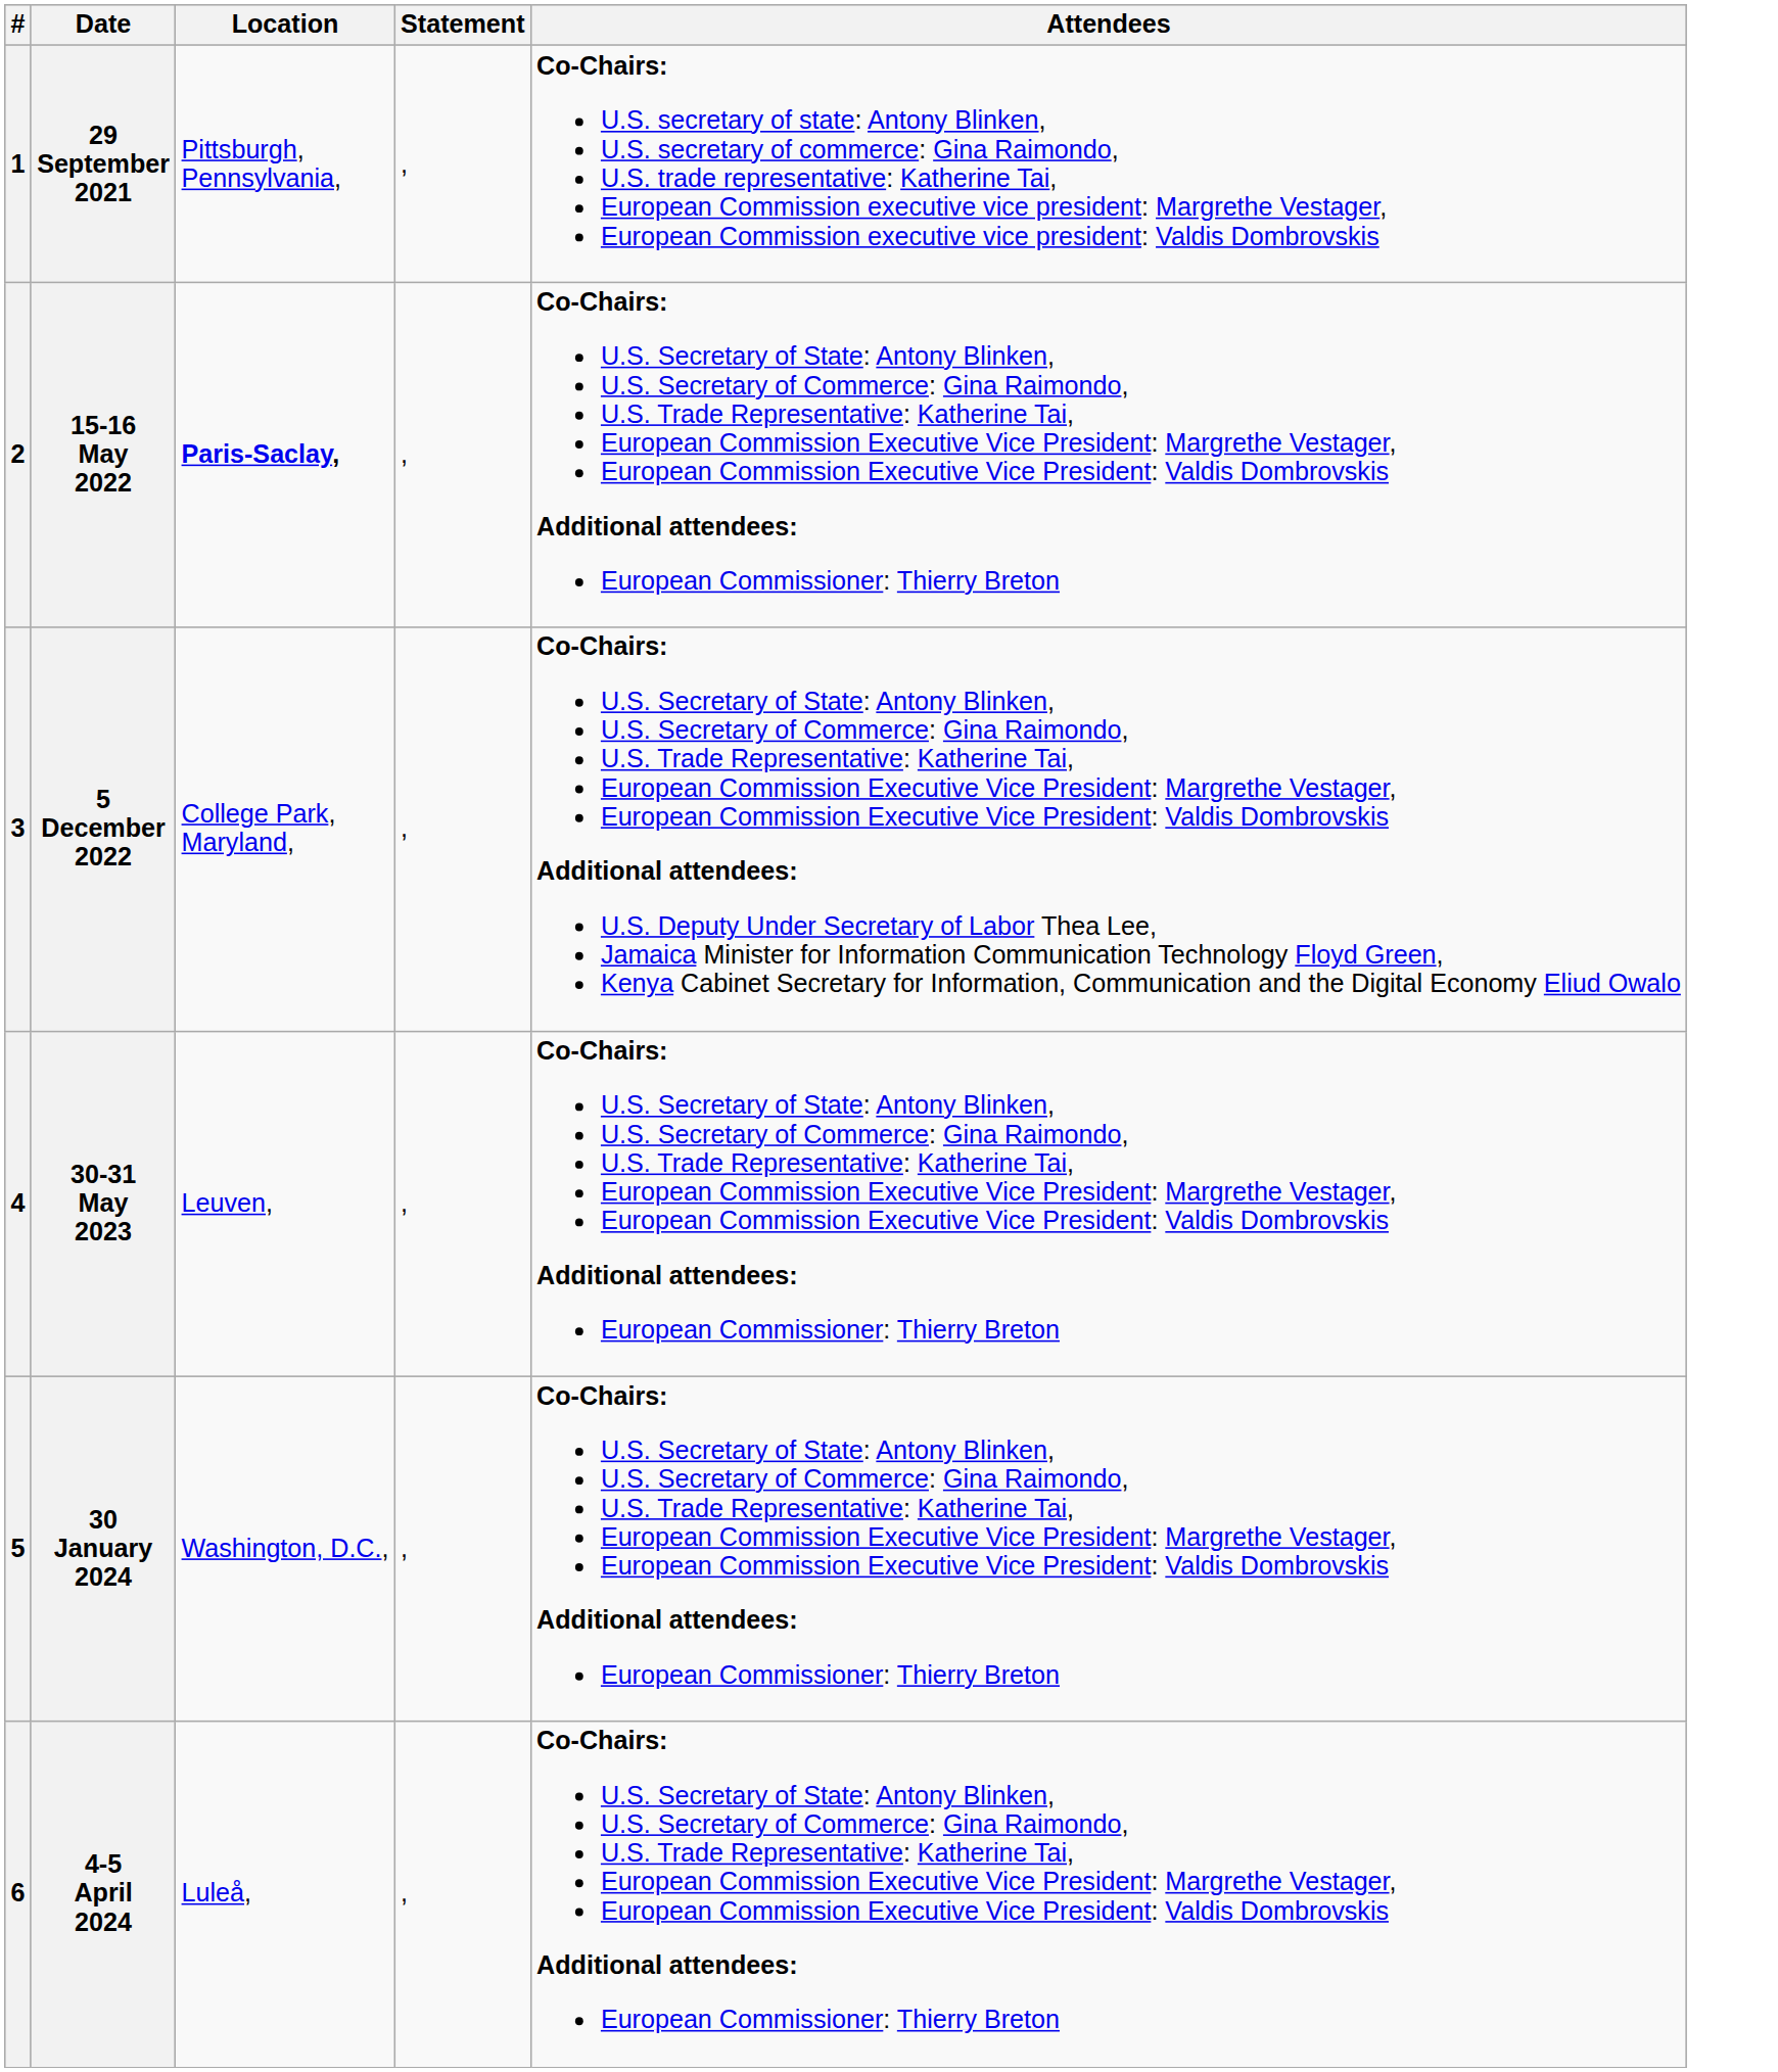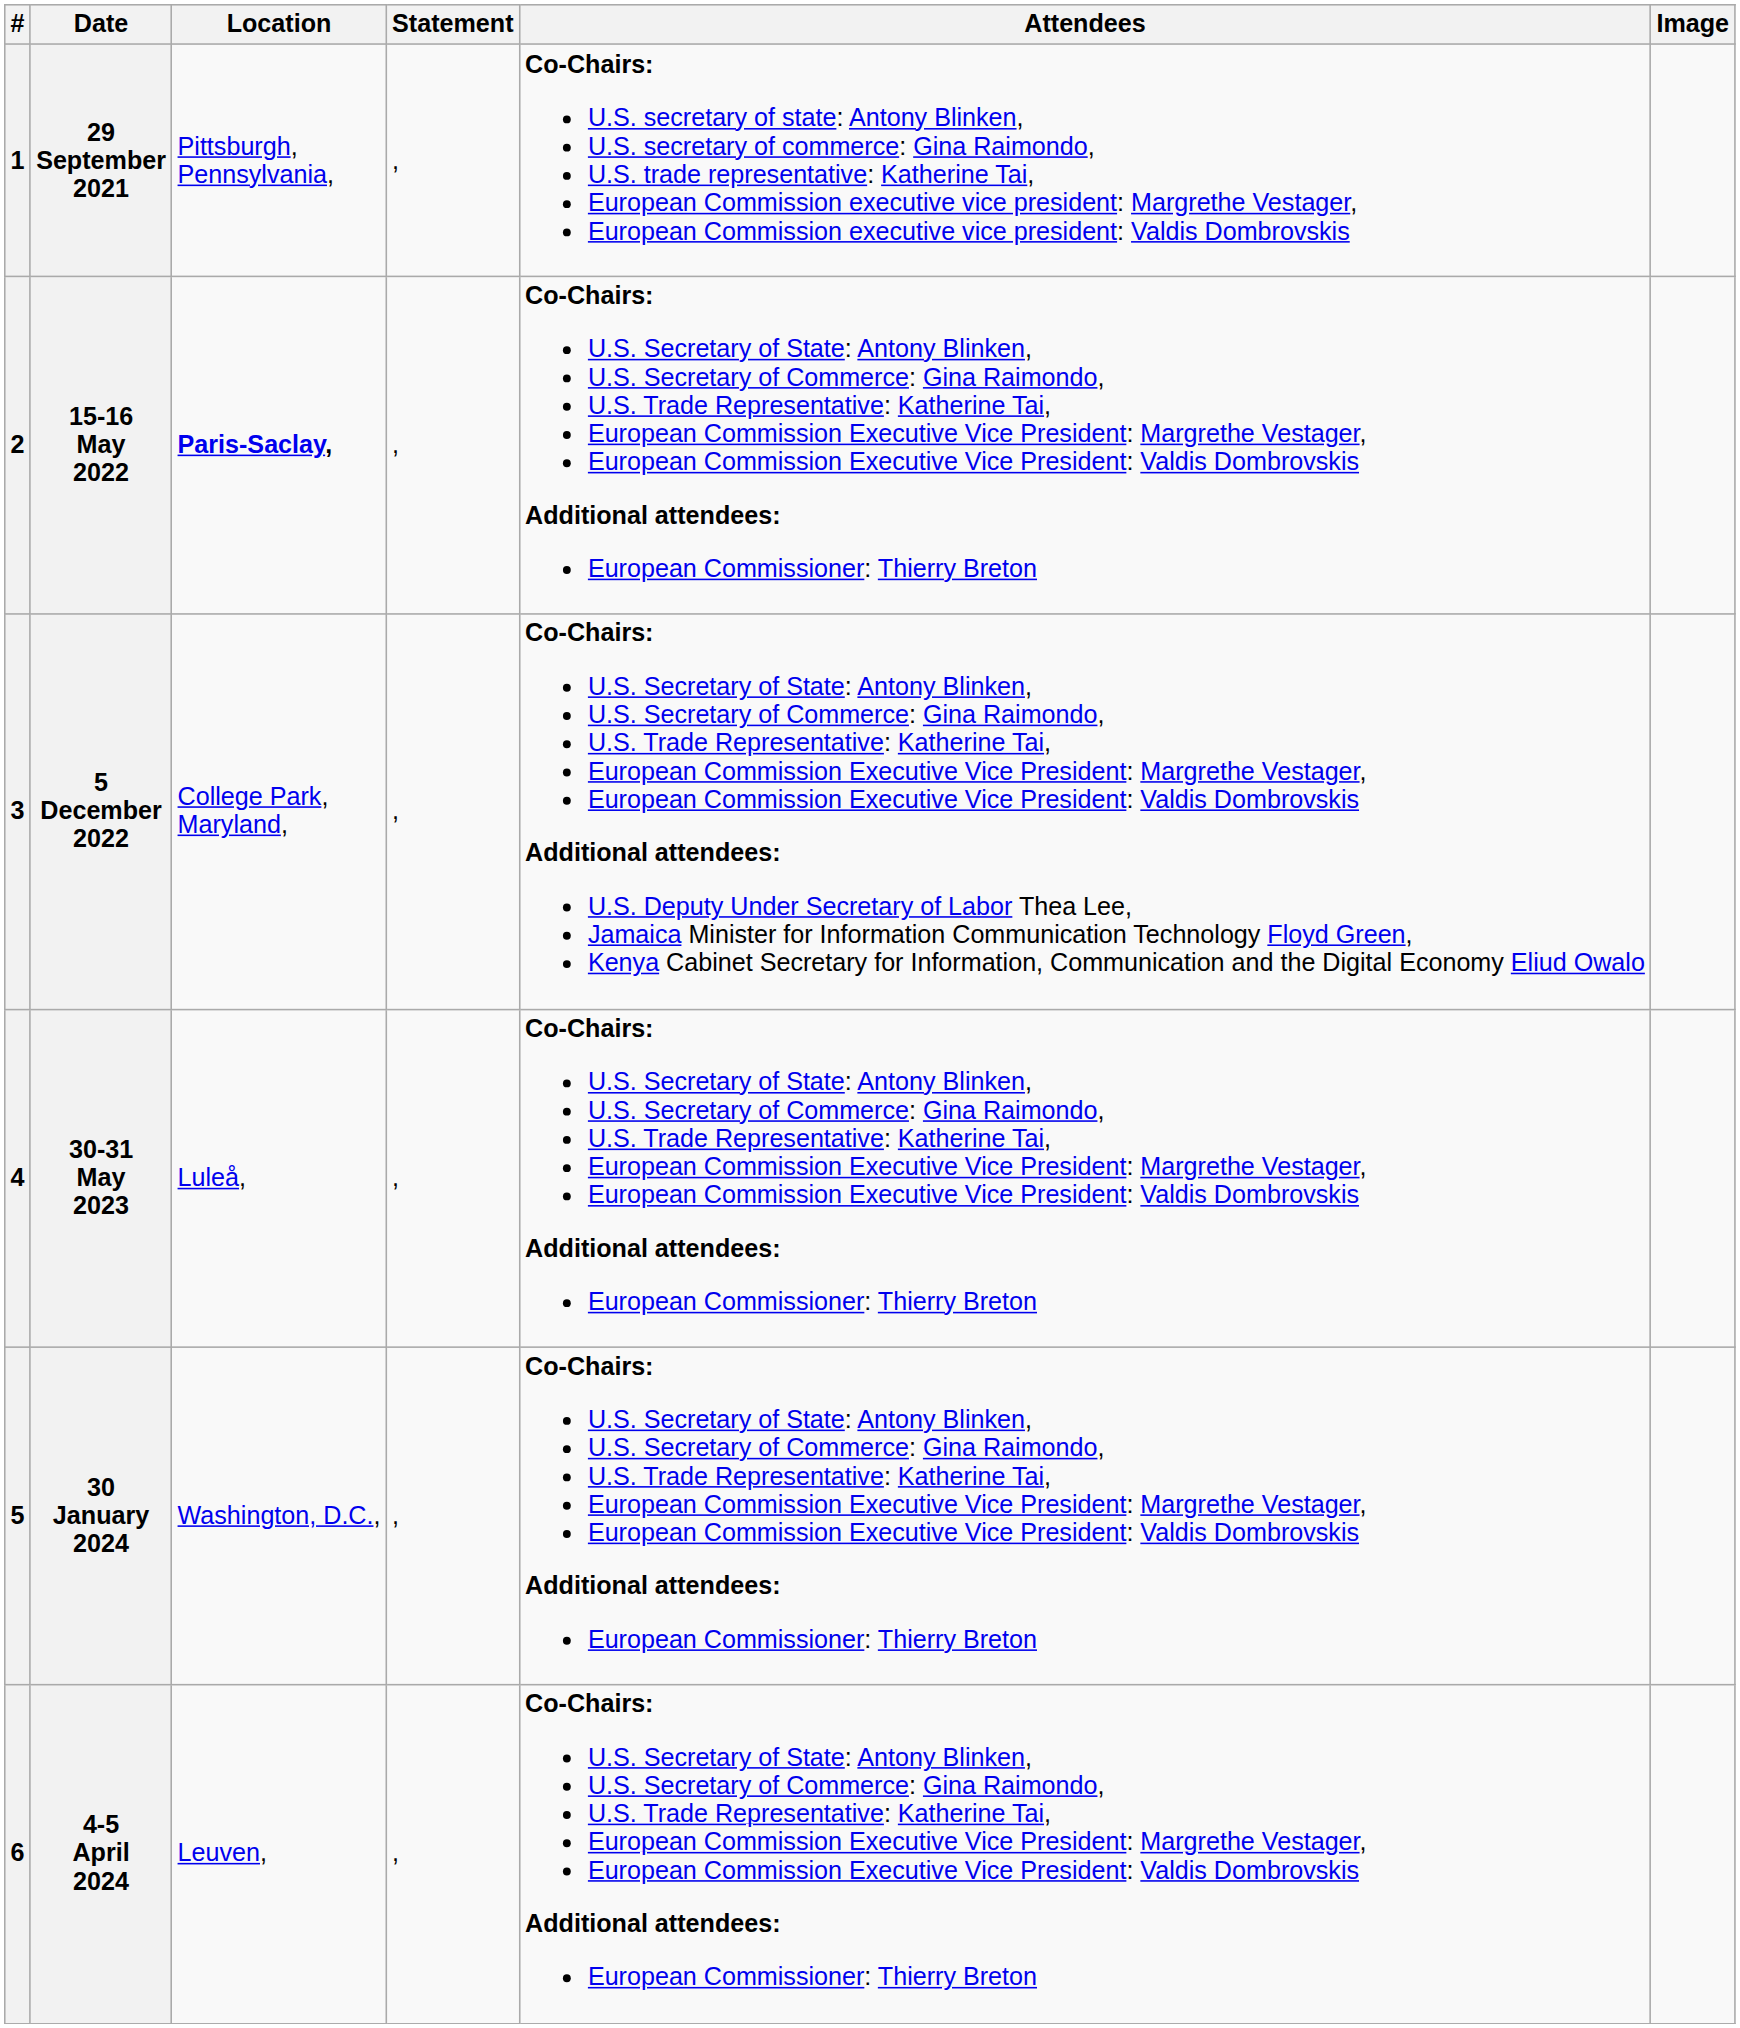 <table class="wikitable">
 <tr>
 <th>#</th>
 <th>Date</th>
 <th>Location</th>
 <th>Statement</th>
 <th>Attendees</th>
+<th>Image</th>
 </tr>
 <tr>
 <th>1</th>
 <th>29<br>September<br>2021</th>
 <td><a href='#'>Pittsburgh</a>,<br><a href='#'>Pennsylvania</a>,<br></td>
 <td>,<br></td>
 <td><strong>Co-Chairs:</strong><br><ul><li><a href='#'>U.S. secretary of state</a>: <a href='#'>Antony Blinken</a>,</li><li><a href='#'>U.S. secretary of commerce</a>: <a href='#'>Gina Raimondo</a>,</li><li><a href='#'>U.S. trade representative</a>: <a href='#'>Katherine Tai</a>,</li><li><a href='#'>European Commission executive vice president</a>: <a href='#'>Margrethe Vestager</a>,</li><li><a href='#'>European Commission executive vice president</a>: <a href='#'>Valdis Dombrovskis</a></li></ul></td>
+<td></td>
 </tr>
 <tr>
 <th>2</th>
 <th>15-16<br>May<br>2022</th>
 <td><strong><a href='#'>Paris-Saclay</a>,<br></strong></td>
 <td>,<br></td>
 <td><strong>Co-Chairs:</strong><br><ul><li><a href='#'>U.S. Secretary of State</a>: <a href='#'>Antony Blinken</a>,</li><li><a href='#'>U.S. Secretary of Commerce</a>: <a href='#'>Gina Raimondo</a>,</li><li><a href='#'>U.S. Trade Representative</a>: <a href='#'>Katherine Tai</a>,</li><li><a href='#'>European Commission Executive Vice President</a>: <a href='#'>Margrethe Vestager</a>,</li><li><a href='#'>European Commission Executive Vice President</a>: <a href='#'>Valdis Dombrovskis</a></li></ul><strong>Additional attendees:</strong><ul><li><a href='#'>European Commissioner</a>: <a href='#'>Thierry Breton</a></li></ul></td>
+<td></td>
 </tr>
 <tr>
 <th>3</th>
 <th>5<br>December<br>2022</th>
 <td><a href='#'>College Park</a>,<br><a href='#'>Maryland</a>,<br></td>
 <td>,<br></td>
 <td><strong>Co-Chairs:</strong><br><ul><li><a href='#'>U.S. Secretary of State</a>: <a href='#'>Antony Blinken</a>,</li><li><a href='#'>U.S. Secretary of Commerce</a>: <a href='#'>Gina Raimondo</a>,</li><li><a href='#'>U.S. Trade Representative</a>: <a href='#'>Katherine Tai</a>,</li><li><a href='#'>European Commission Executive Vice President</a>: <a href='#'>Margrethe Vestager</a>,</li><li><a href='#'>European Commission Executive Vice President</a>: <a href='#'>Valdis Dombrovskis</a></li></ul><strong>Additional attendees:</strong><ul><li><a href='#'>U.S. Deputy Under Secretary of Labor</a> Thea Lee,</li><li><a href='#'>Jamaica</a> Minister for Information Communication Technology <a href='#'>Floyd Green</a>,</li><li><a href='#'>Kenya</a> Cabinet Secretary for Information, Communication and the Digital Economy <a href='#'>Eliud Owalo</a></li></ul></td>
+<td></td>
 </tr>
 <tr>
 <th>4</th>
 <th>30-31<br>May<br>2023</th>
-<td><a href='#'>Leuven</a>,<br></td>
+<td><a href='#'>Luleå</a>,<br></td>
 <td>,<br></td>
 <td><strong>Co-Chairs:</strong><br><ul><li><a href='#'>U.S. Secretary of State</a>: <a href='#'>Antony Blinken</a>,</li><li><a href='#'>U.S. Secretary of Commerce</a>: <a href='#'>Gina Raimondo</a>,</li><li><a href='#'>U.S. Trade Representative</a>: <a href='#'>Katherine Tai</a>,</li><li><a href='#'>European Commission Executive Vice President</a>: <a href='#'>Margrethe Vestager</a>,</li><li><a href='#'>European Commission Executive Vice President</a>: <a href='#'>Valdis Dombrovskis</a></li></ul><strong>Additional attendees:</strong><ul><li><a href='#'>European Commissioner</a>: <a href='#'>Thierry Breton</a></li></ul></td>
+<td></td>
 </tr>
 <tr>
 <th>5</th>
 <th>30<br>January<br>2024</th>
 <td><a href='#'>Washington, D.C.</a>,<br></td>
 <td>,<br></td>
 <td><strong>Co-Chairs:</strong><br><ul><li><a href='#'>U.S. Secretary of State</a>: <a href='#'>Antony Blinken</a>,</li><li><a href='#'>U.S. Secretary of Commerce</a>: <a href='#'>Gina Raimondo</a>,</li><li><a href='#'>U.S. Trade Representative</a>: <a href='#'>Katherine Tai</a>,</li><li><a href='#'>European Commission Executive Vice President</a>: <a href='#'>Margrethe Vestager</a>,</li><li><a href='#'>European Commission Executive Vice President</a>: <a href='#'>Valdis Dombrovskis</a></li></ul><strong>Additional attendees:</strong><ul><li><a href='#'>European Commissioner</a>: <a href='#'>Thierry Breton</a></li></ul></td>
+<td></td>
 </tr>
 <tr>
 <th>6</th>
 <th>4-5<br>April<br>2024</th>
-<td><a href='#'>Luleå</a>,<br></td>
+<td><a href='#'>Leuven</a>,<br></td>
 <td>,<br></td>
 <td><strong>Co-Chairs:</strong><br><ul><li><a href='#'>U.S. Secretary of State</a>: <a href='#'>Antony Blinken</a>,</li><li><a href='#'>U.S. Secretary of Commerce</a>: <a href='#'>Gina Raimondo</a>,</li><li><a href='#'>U.S. Trade Representative</a>: <a href='#'>Katherine Tai</a>,</li><li><a href='#'>European Commission Executive Vice President</a>: <a href='#'>Margrethe Vestager</a>,</li><li><a href='#'>European Commission Executive Vice President</a>: <a href='#'>Valdis Dombrovskis</a></li></ul><strong>Additional attendees:</strong><ul><li><a href='#'>European Commissioner</a>: <a href='#'>Thierry Breton</a></li></ul></td>
+<td></td>
 </tr>
 </table>
